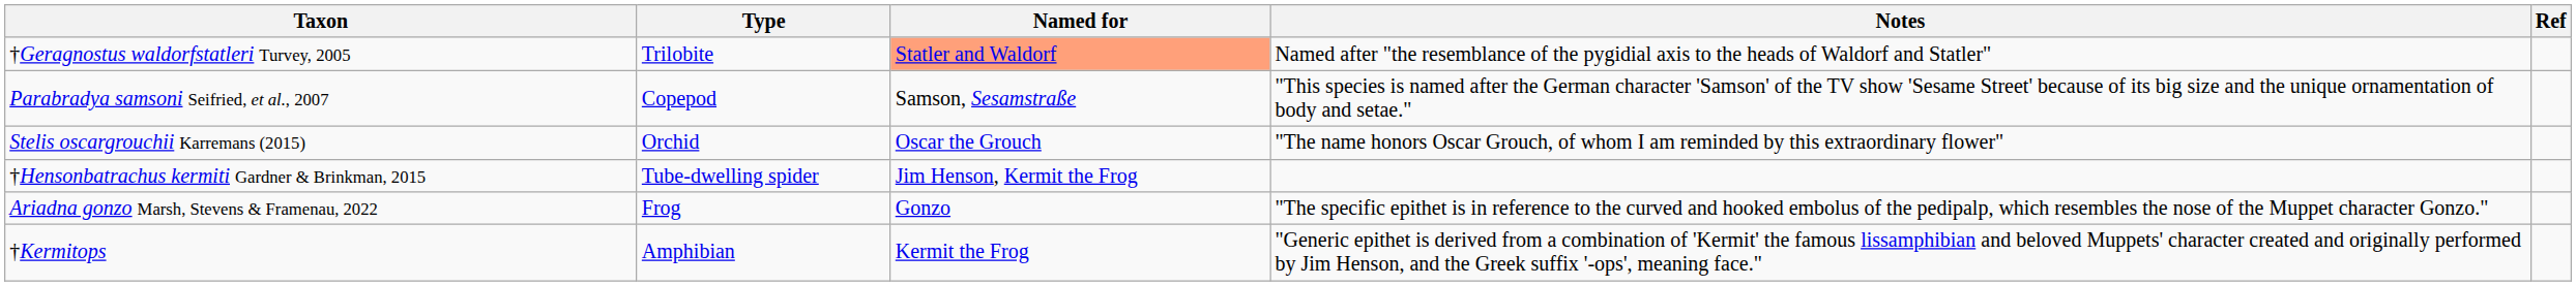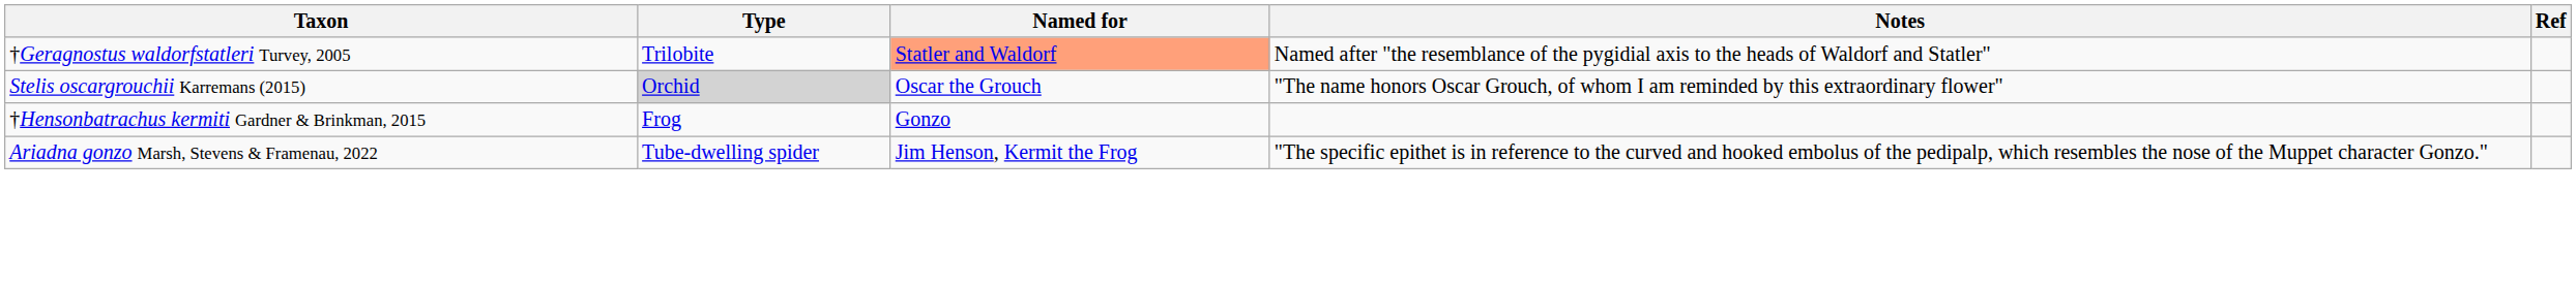 <table class="wikitable sortable" width="100%">
 <tr>
 <th style="width:25%;">Taxon</th>
 <th style="width:10%;">Type</th>
 <th style="width:15%;">Named for</th>
 <th style="width:50%;">Notes</th>
 <th class="unsortable">Ref</th>
 </tr>
 <tr>
 <td>†<em><a href='#'>Geragnostus waldorfstatleri</a></em> <small>Turvey, 2005</small></td>
 <td><a href='#'>Trilobite</a></td>
 <td style="background: lightsalmon;"><a href='#'>Statler and Waldorf</a></td>
 <td>Named after "the resemblance of the pygidial axis to the heads of Waldorf and Statler"</td>
 <td></td>
 </tr>
 <tr>
-<td><em><a href='#'>Parabradya samsoni</a></em> <small>Seifried, <em>et al.</em>, 2007</small></td>
-<td><a href='#'>Copepod</a></td>
-<td>Samson, <em><a href='#'>Sesamstraße</a></em></td>
-<td>"This species is named after the German character 'Samson' of the TV show 'Sesame Street' because of its big size and the unique ornamentation of body and setae."</td>
-<td></td>
-</tr>
-<tr>
 <td><em><a href='#'>Stelis oscargrouchii</a></em> <small>Karremans (2015)</small></td>
-<td><a href='#'>Orchid</a></td>
+<td style="background: lightgrey;"><a href='#'>Orchid</a></td>
 <td><a href='#'>Oscar the Grouch</a></td>
 <td>"The name honors Oscar Grouch, of whom I am reminded by this extraordinary flower"</td>
 <td></td>
 </tr>
 <tr>
 <td>†<em><a href='#'>Hensonbatrachus kermiti</a></em> <small>Gardner & Brinkman, 2015</small></td>
-<td><a href='#'>Tube-dwelling spider</a></td>
-<td><a href='#'>Jim Henson</a>, <a href='#'>Kermit the Frog</a></td>
+<td><a href='#'>Frog</a></td>
+<td><a href='#'>Gonzo</a></td>
 <td></td>
 <td></td>
 </tr>
 <tr>
 <td><em><a href='#'>Ariadna gonzo</a></em> <small>Marsh, Stevens & Framenau, 2022</small></td>
-<td><a href='#'>Frog</a></td>
-<td><a href='#'>Gonzo</a></td>
+<td><a href='#'>Tube-dwelling spider</a></td>
+<td><a href='#'>Jim Henson</a>, <a href='#'>Kermit the Frog</a></td>
 <td>"The specific epithet is in reference to the curved and hooked embolus of the pedipalp, which resembles the nose of the Muppet character Gonzo."</td>
 <td></td>
 </tr>
-<tr>
-<td>†<em><a href='#'>Kermitops</a></em> </td>
-<td><a href='#'>Amphibian</a></td>
-<td><a href='#'>Kermit the Frog</a></td>
-<td>"Generic epithet is derived from a combination of 'Kermit' the famous <a href='#'>lissamphibian</a> and beloved Muppets' character created and originally performed by Jim Henson, and the Greek suffix '-ops', meaning face."</td>
-<td></td>
-</tr>
 </table>
